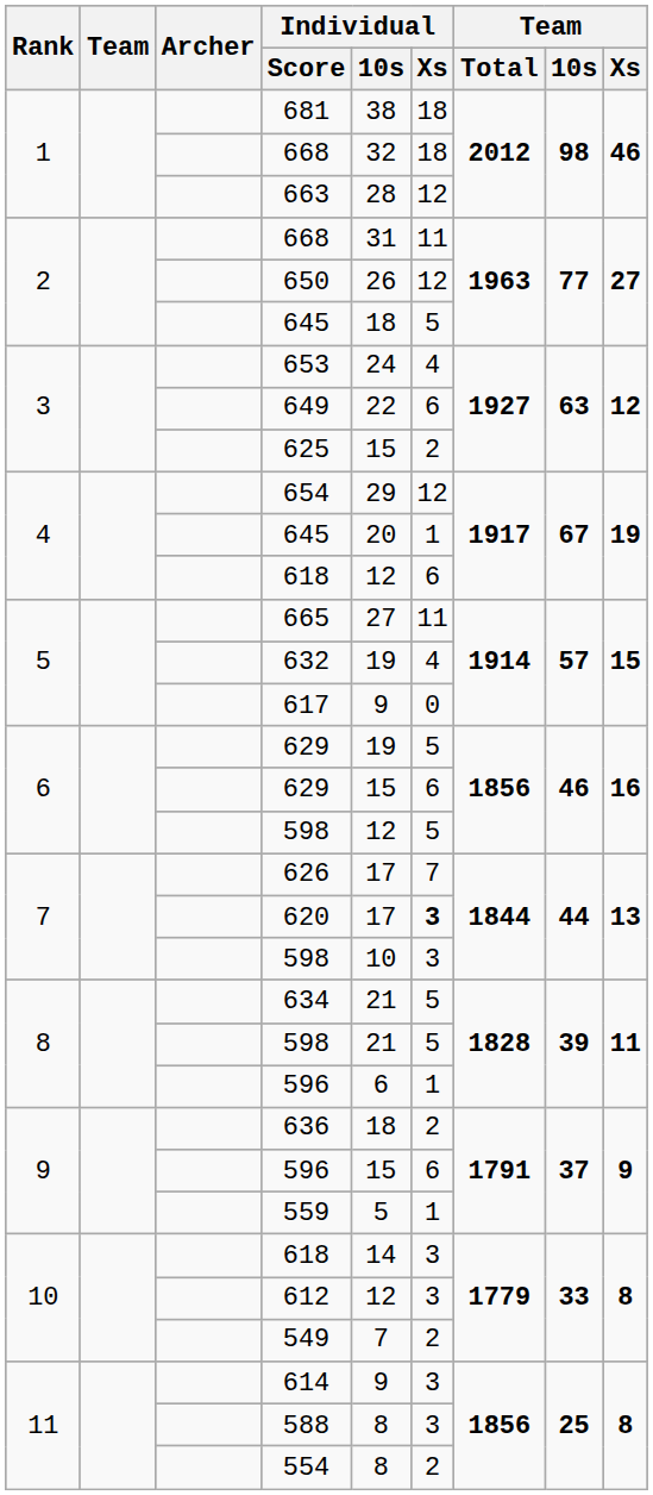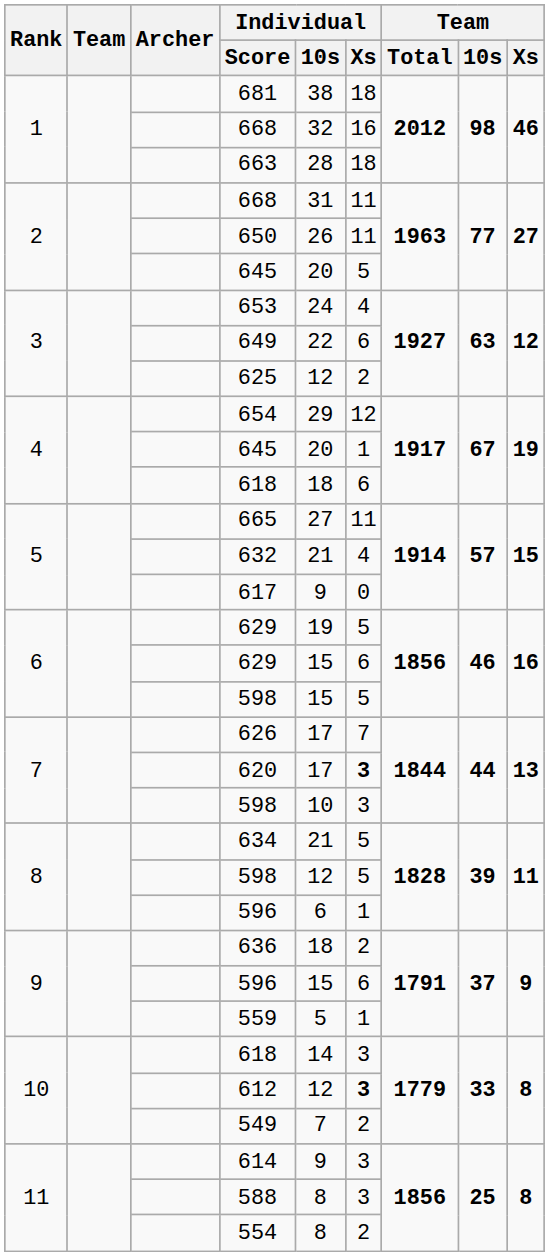 <table class="wikitable sortable" style="font-size:100%; text-align:center;">
 <tr>
 <th rowspan="2">Rank</th>
 <th rowspan="2">Team</th>
 <th rowspan="2">Archer</th>
 <th colspan="3">Individual</th>
 <th colspan="3">Team</th>
 </tr>
 <tr>
 <th>Score</th>
 <th>10s</th>
 <th>Xs</th>
 <th>Total</th>
 <th>10s</th>
 <th>Xs</th>
 </tr>
 <tr>
 <td rowspan="3">1</td>
 <td align="left" rowspan="3"></td>
 <td align="left"></td>
 <td>681</td>
 <td>38</td>
 <td>18</td>
 <td rowspan="3"><strong>2012</strong></td>
 <td rowspan="3"><strong>98</strong></td>
 <td rowspan="3"><strong>46</strong></td>
 </tr>
 <tr>
 <td align="left"></td>
 <td>668</td>
 <td>32</td>
-<td>18</td>
+<td>16</td>
 </tr>
 <tr>
 <td align="left"></td>
 <td>663</td>
 <td>28</td>
-<td>12</td>
+<td>18</td>
 </tr>
 <tr>
 <td rowspan="3">2</td>
 <td align="left" rowspan="3"></td>
 <td align="left"></td>
 <td>668</td>
 <td>31</td>
 <td>11</td>
 <td rowspan="3"><strong>1963</strong></td>
 <td rowspan="3"><strong>77</strong></td>
 <td rowspan="3"><strong>27</strong></td>
 </tr>
 <tr>
 <td align="left"></td>
 <td>650</td>
 <td>26</td>
-<td>12</td>
+<td>11</td>
 </tr>
 <tr>
 <td align="left"></td>
 <td>645</td>
-<td>18</td>
+<td>20</td>
 <td>5</td>
 </tr>
 <tr>
 <td rowspan="3">3</td>
 <td align="left" rowspan="3"></td>
 <td align="left"></td>
 <td>653</td>
 <td>24</td>
 <td>4</td>
 <td rowspan="3"><strong>1927</strong></td>
 <td rowspan="3"><strong>63</strong></td>
 <td rowspan="3"><strong>12</strong></td>
 </tr>
 <tr>
 <td align="left"></td>
 <td>649</td>
 <td>22</td>
 <td>6</td>
 </tr>
 <tr>
 <td align="left"></td>
 <td>625</td>
-<td>15</td>
+<td>12</td>
 <td>2</td>
 </tr>
 <tr>
 <td rowspan="3">4</td>
 <td align="left" rowspan="3"></td>
 <td align="left"></td>
 <td>654</td>
 <td>29</td>
 <td>12</td>
 <td rowspan="3"><strong>1917</strong></td>
 <td rowspan="3"><strong>67</strong></td>
 <td rowspan="3"><strong>19</strong></td>
 </tr>
 <tr>
 <td align="left"></td>
 <td>645</td>
 <td>20</td>
 <td>1</td>
 </tr>
 <tr>
 <td align="left"></td>
 <td>618</td>
-<td>12</td>
+<td>18</td>
 <td>6</td>
 </tr>
 <tr>
 <td rowspan="3">5</td>
 <td align="left" rowspan="3"></td>
 <td align="left"></td>
 <td>665</td>
 <td>27</td>
 <td>11</td>
 <td rowspan="3"><strong>1914</strong></td>
 <td rowspan="3"><strong>57</strong></td>
 <td rowspan="3"><strong>15</strong></td>
 </tr>
 <tr>
 <td align="left"></td>
 <td>632</td>
-<td>19</td>
+<td>21</td>
 <td>4</td>
 </tr>
 <tr>
 <td align="left"></td>
 <td>617</td>
 <td>9</td>
 <td>0</td>
 </tr>
 <tr>
 <td rowspan="3">6</td>
 <td align="left" rowspan="3"></td>
 <td align="left"></td>
 <td>629</td>
 <td>19</td>
 <td>5</td>
 <td rowspan="3"><strong>1856</strong></td>
 <td rowspan="3"><strong>46</strong></td>
 <td rowspan="3"><strong>16</strong></td>
 </tr>
 <tr>
 <td align="left"></td>
 <td>629</td>
 <td>15</td>
 <td>6</td>
 </tr>
 <tr>
 <td align="left"></td>
 <td>598</td>
-<td>12</td>
+<td>15</td>
 <td>5</td>
 </tr>
 <tr>
 <td rowspan="3">7</td>
 <td align="left" rowspan="3"></td>
 <td align="left"></td>
 <td>626</td>
 <td>17</td>
 <td>7</td>
 <td rowspan="3"><strong>1844</strong></td>
 <td rowspan="3"><strong>44</strong></td>
 <td rowspan="3"><strong>13</strong></td>
 </tr>
 <tr>
 <td align="left"></td>
 <td>620</td>
 <td>17</td>
 <td><strong>3</strong></td>
 </tr>
 <tr>
 <td align="left"></td>
 <td>598</td>
 <td>10</td>
 <td>3</td>
 </tr>
 <tr>
 <td rowspan="3">8</td>
 <td align="left" rowspan="3"></td>
 <td align="left"></td>
 <td>634</td>
 <td>21</td>
 <td>5</td>
 <td rowspan="3"><strong>1828</strong></td>
 <td rowspan="3"><strong>39</strong></td>
 <td rowspan="3"><strong>11</strong></td>
 </tr>
 <tr>
 <td align="left"></td>
 <td>598</td>
-<td>21</td>
+<td>12</td>
 <td>5</td>
 </tr>
 <tr>
 <td align="left"></td>
 <td>596</td>
 <td>6</td>
 <td>1</td>
 </tr>
 <tr>
 <td rowspan="3">9</td>
 <td align="left" rowspan="3"></td>
 <td align="left"></td>
 <td>636</td>
 <td>18</td>
 <td>2</td>
 <td rowspan="3"><strong>1791</strong></td>
 <td rowspan="3"><strong>37</strong></td>
 <td rowspan="3"><strong>9</strong></td>
 </tr>
 <tr>
 <td align="left"></td>
 <td>596</td>
 <td>15</td>
 <td>6</td>
 </tr>
 <tr>
 <td align="left"></td>
 <td>559</td>
 <td>5</td>
 <td>1</td>
 </tr>
 <tr>
 <td rowspan="3">10</td>
 <td align="left" rowspan="3"></td>
 <td align="left"></td>
 <td>618</td>
 <td>14</td>
 <td>3</td>
 <td rowspan="3"><strong>1779</strong></td>
 <td rowspan="3"><strong>33</strong></td>
 <td rowspan="3"><strong>8</strong></td>
 </tr>
 <tr>
 <td align="left"></td>
 <td>612</td>
 <td>12</td>
-<td>3</td>
+<td><strong>3</strong></td>
 </tr>
 <tr>
 <td align="left"></td>
 <td>549</td>
 <td>7</td>
 <td>2</td>
 </tr>
 <tr>
 <td rowspan="3">11</td>
 <td align="left" rowspan="3"></td>
 <td align="left"></td>
 <td>614</td>
 <td>9</td>
 <td>3</td>
 <td rowspan="3"><strong>1856</strong></td>
 <td rowspan="3"><strong>25</strong></td>
 <td rowspan="3"><strong>8</strong></td>
 </tr>
 <tr>
 <td align="left"></td>
 <td>588</td>
 <td>8</td>
 <td>3</td>
 </tr>
 <tr>
 <td align="left"></td>
 <td>554</td>
 <td>8</td>
 <td>2</td>
 </tr>
 </table>
